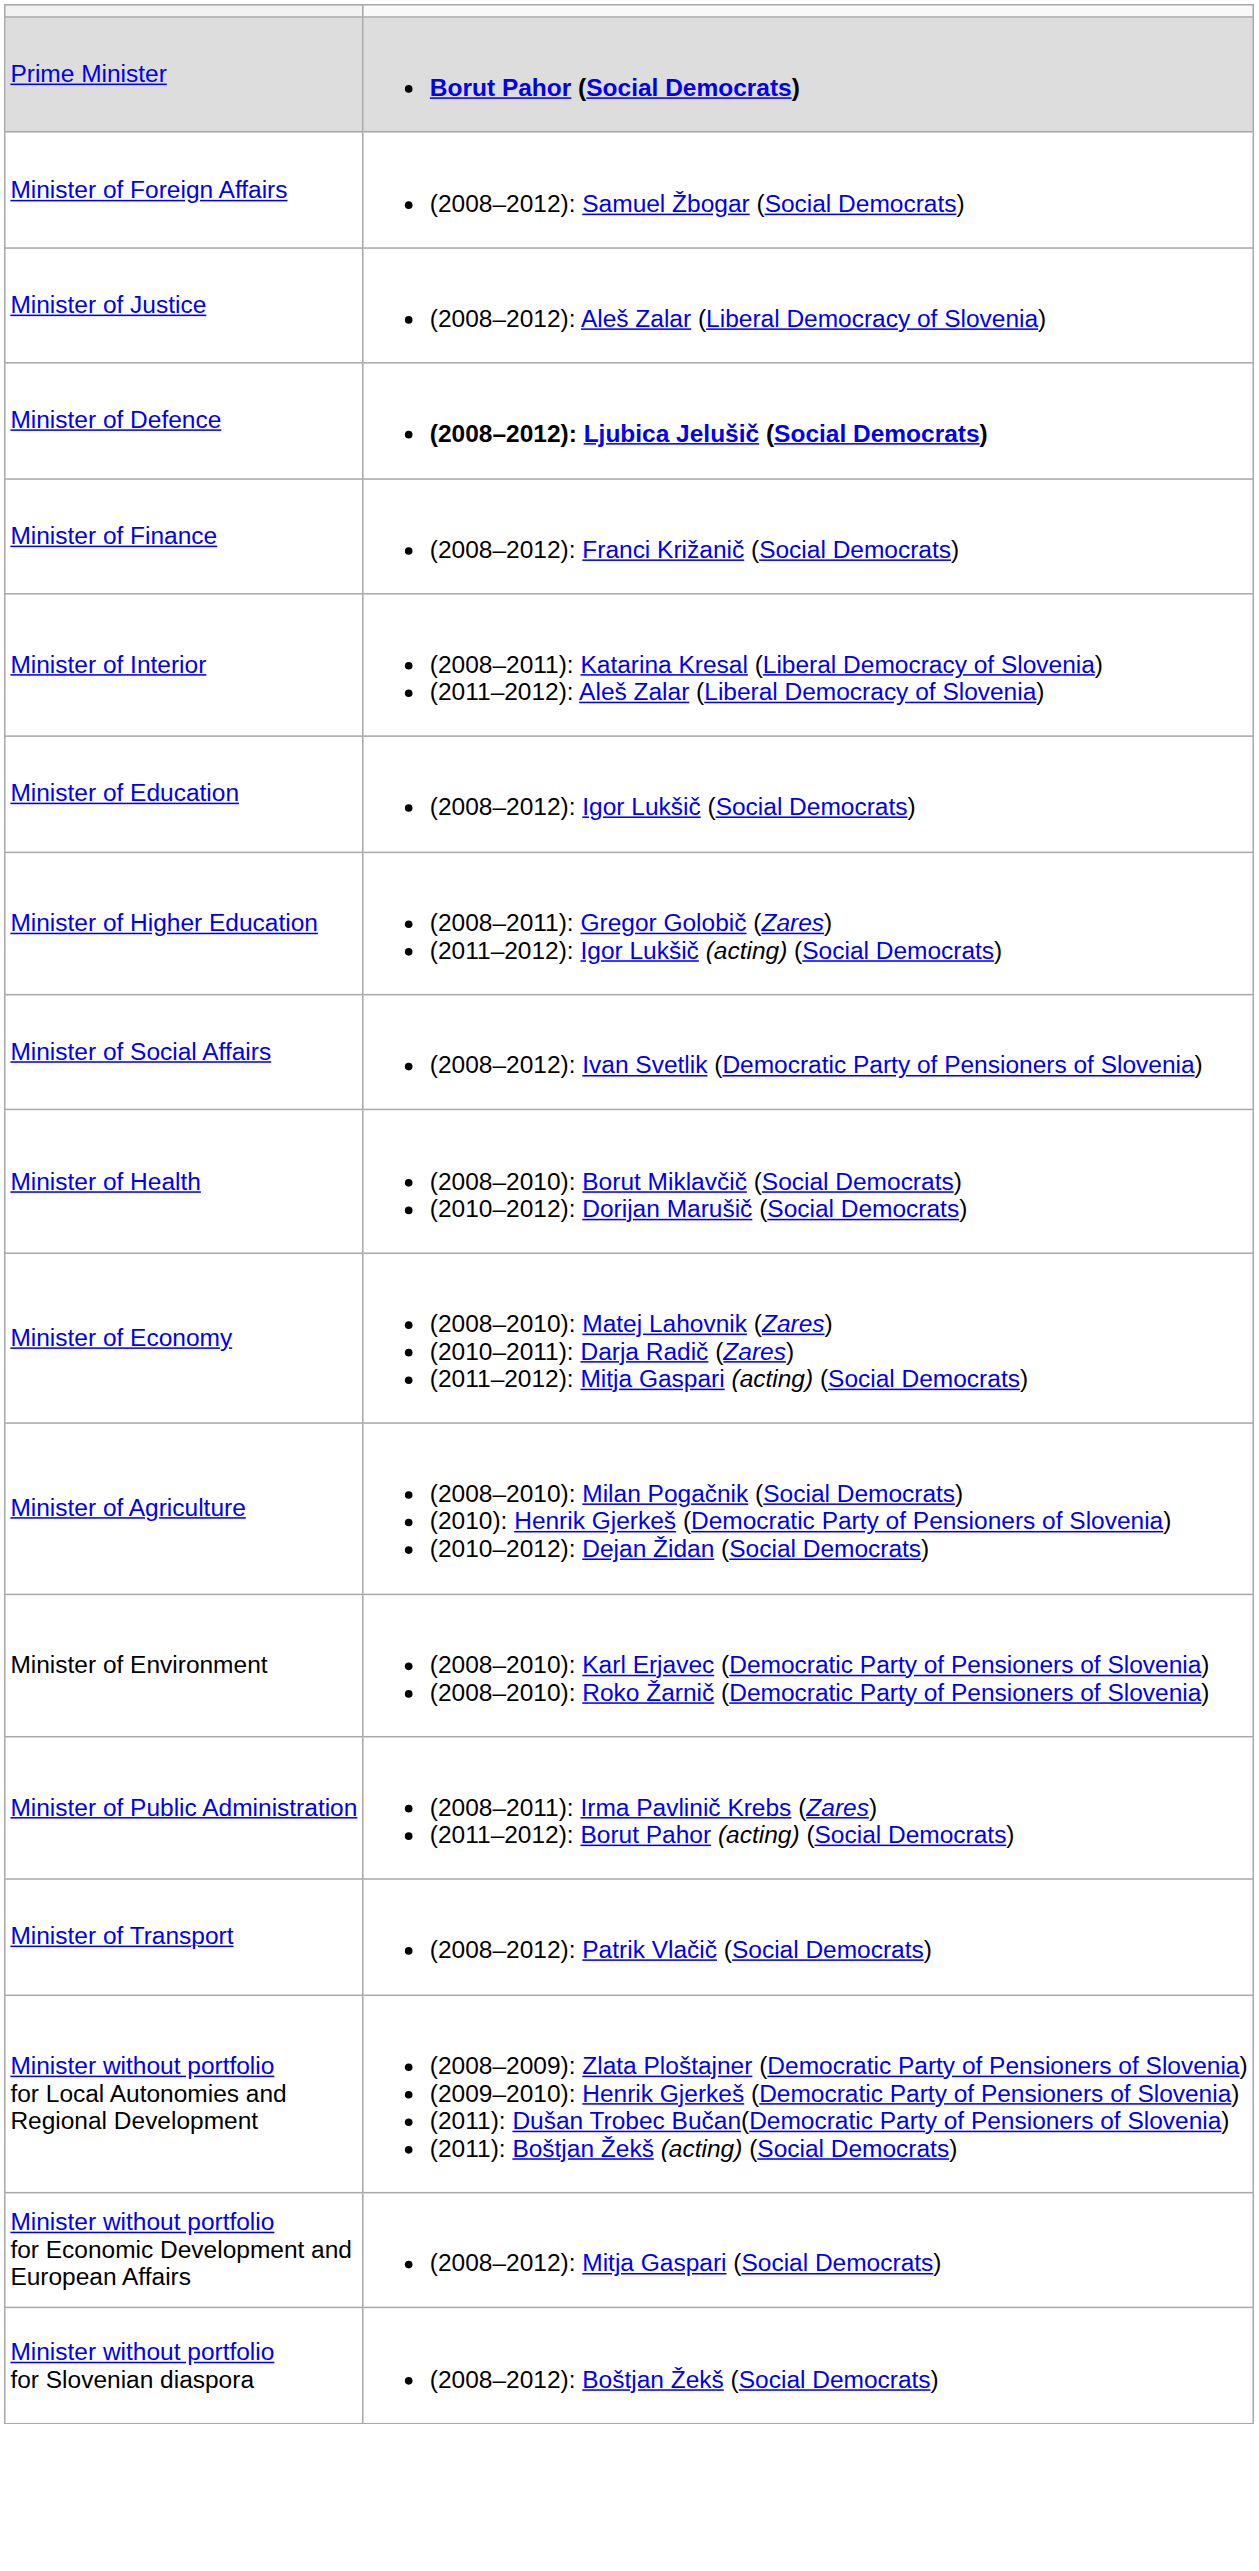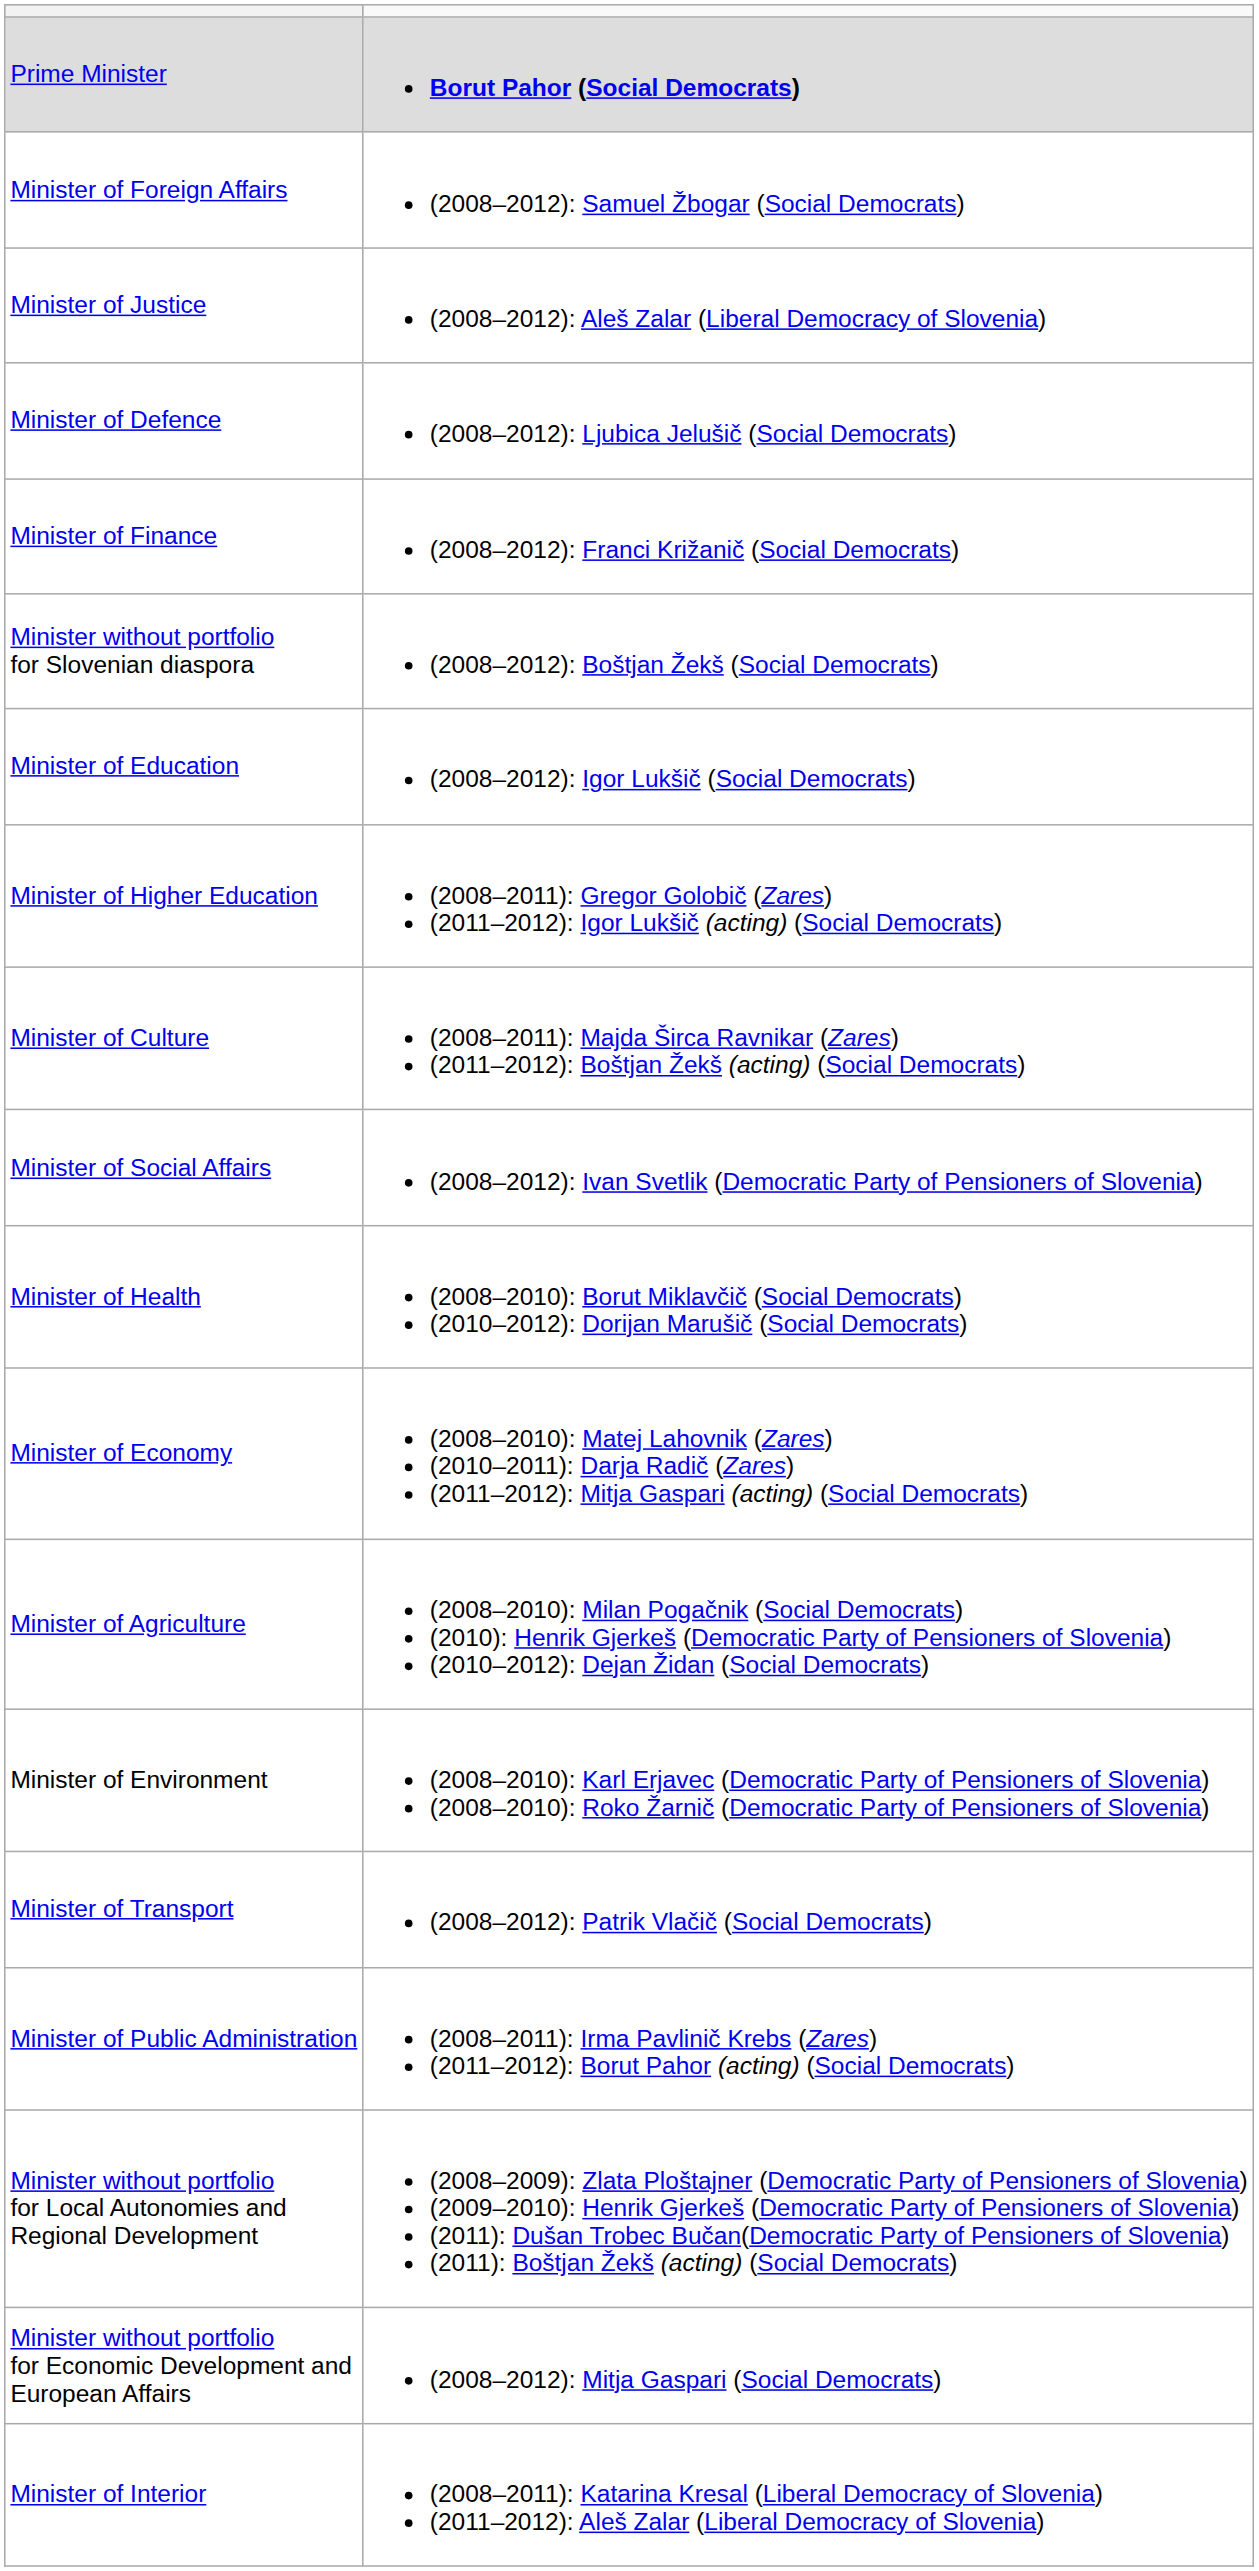 <table class="wikitable">
 <tr style="background:#ccc; color:#000; font-size:110%;">
 <th></th>
 </tr>
 <tr style="background:#ddd;">
 <td><a href='#'>Prime Minister</a></td>
 <td><strong><br><ul><li><a href='#'>Borut Pahor</a> (<a href='#'>Social Democrats</a>)</li></ul></strong></td>
 </tr>
 <tr style="background:#fff;">
 <td><a href='#'>Minister of Foreign Affairs</a></td>
 <td><br><ul><li>(2008–2012): <a href='#'>Samuel Žbogar</a> (<a href='#'>Social Democrats</a>)</li></ul></td>
 </tr>
 <tr style="background:#fff;">
 <td><a href='#'>Minister of Justice</a></td>
 <td><br><ul><li>(2008–2012): <a href='#'>Aleš Zalar</a> (<a href='#'>Liberal Democracy of Slovenia</a>)</li></ul></td>
 </tr>
 <tr style="background:#fff;">
 <td><a href='#'>Minister of Defence</a></td>
-<td><strong><br><ul><li>(2008–2012): <a href='#'>Ljubica Jelušič</a> (<a href='#'>Social Democrats</a>)</li></ul></strong></td>
+<td><br><ul><li>(2008–2012): <a href='#'>Ljubica Jelušič</a> (<a href='#'>Social Democrats</a>)</li></ul></td>
 </tr>
 <tr style="background:#fff;">
 <td><a href='#'>Minister of Finance</a></td>
 <td><br><ul><li>(2008–2012): <a href='#'>Franci Križanič</a> (<a href='#'>Social Democrats</a>)</li></ul></td>
 </tr>
 <tr style="background:#fff;">
-<td><a href='#'>Minister of Interior</a></td>
-<td><br><ul><li>(2008–2011): <a href='#'>Katarina Kresal</a> (<a href='#'>Liberal Democracy of Slovenia</a>)</li><li>(2011–2012): <a href='#'>Aleš Zalar</a> (<a href='#'>Liberal Democracy of Slovenia</a>)</li></ul></td>
+<td><a href='#'>Minister without portfolio</a> <br> for Slovenian diaspora</td>
+<td><br><ul><li>(2008–2012): <a href='#'>Boštjan Žekš</a> (<a href='#'>Social Democrats</a>)</li></ul></td>
 </tr>
 <tr style="background:#fff;">
 <td><a href='#'>Minister of Education</a></td>
 <td><br><ul><li>(2008–2012): <a href='#'>Igor Lukšič</a> (<a href='#'>Social Democrats</a>)</li></ul></td>
 </tr>
 <tr style="background:#fff;">
 <td><a href='#'>Minister of Higher Education</a></td>
 <td><br><ul><li>(2008–2011): <a href='#'>Gregor Golobič</a> (<em><a href='#'>Zares</a></em>)</li><li>(2011–2012): <a href='#'>Igor Lukšič</a> <em>(acting)</em> (<a href='#'>Social Democrats</a>)</li></ul></td>
+</tr>
+<tr style="background:#fff;">
+<td><a href='#'>Minister of Culture</a></td>
+<td><br><ul><li>(2008–2011): <a href='#'>Majda Širca Ravnikar</a> (<em><a href='#'>Zares</a></em>)</li><li>(2011–2012): <a href='#'>Boštjan Žekš</a> <em>(acting)</em> (<a href='#'>Social Democrats</a>)</li></ul></td>
 </tr>
 <tr style="background:#fff;">
 <td><a href='#'>Minister of Social Affairs</a></td>
 <td><br><ul><li>(2008–2012): <a href='#'>Ivan Svetlik</a> (<a href='#'>Democratic Party of Pensioners of Slovenia</a>)</li></ul></td>
 </tr>
 <tr style="background:#fff;">
 <td><a href='#'>Minister of Health</a></td>
 <td><br><ul><li>(2008–2010): <a href='#'>Borut Miklavčič</a> (<a href='#'>Social Democrats</a>)</li><li>(2010–2012): <a href='#'>Dorijan Marušič</a> (<a href='#'>Social Democrats</a>)</li></ul></td>
 </tr>
 <tr style="background:#fff;">
 <td><a href='#'>Minister of Economy</a></td>
 <td><br><ul><li>(2008–2010): <a href='#'>Matej Lahovnik</a> (<em><a href='#'>Zares</a></em>)</li><li>(2010–2011): <a href='#'>Darja Radič</a> (<em><a href='#'>Zares</a></em>)</li><li>(2011–2012): <a href='#'>Mitja Gaspari</a> <em>(acting)</em> (<a href='#'>Social Democrats</a>)</li></ul></td>
 </tr>
 <tr style="background:#fff;">
 <td><a href='#'>Minister of Agriculture</a></td>
 <td><br><ul><li>(2008–2010): <a href='#'>Milan Pogačnik</a> (<a href='#'>Social Democrats</a>)</li><li>(2010): <a href='#'>Henrik Gjerkeš</a> (<a href='#'>Democratic Party of Pensioners of Slovenia</a>)</li><li>(2010–2012): <a href='#'>Dejan Židan</a> (<a href='#'>Social Democrats</a>)</li></ul></td>
 </tr>
 <tr style="background:#fff;">
 <td>Minister of Environment</td>
 <td><br><ul><li>(2008–2010): <a href='#'>Karl Erjavec</a> (<a href='#'>Democratic Party of Pensioners of Slovenia</a>)</li><li>(2008–2010): <a href='#'>Roko Žarnič</a> (<a href='#'>Democratic Party of Pensioners of Slovenia</a>)</li></ul></td>
 </tr>
 <tr style="background:#fff;">
+<td><a href='#'>Minister of Transport</a></td>
+<td><br><ul><li>(2008–2012): <a href='#'>Patrik Vlačič</a> (<a href='#'>Social Democrats</a>)</li></ul></td>
+</tr>
+<tr style="background:#fff;">
 <td><a href='#'>Minister of Public Administration</a></td>
 <td><br><ul><li>(2008–2011): <a href='#'>Irma Pavlinič Krebs</a> (<em><a href='#'>Zares</a></em>)</li><li>(2011–2012): <a href='#'>Borut Pahor</a> <em>(acting)</em> (<a href='#'>Social Democrats</a>)</li></ul></td>
-</tr>
-<tr style="background:#fff;">
-<td><a href='#'>Minister of Transport</a></td>
-<td><br><ul><li>(2008–2012): <a href='#'>Patrik Vlačič</a> (<a href='#'>Social Democrats</a>)</li></ul></td>
 </tr>
 <tr style="background:#fff;">
 <td><a href='#'>Minister without portfolio</a> <br> for Local Autonomies and <br> Regional Development</td>
 <td><br><ul><li>(2008–2009): <a href='#'>Zlata Ploštajner</a> (<a href='#'>Democratic Party of Pensioners of Slovenia</a>)</li><li>(2009–2010): <a href='#'>Henrik Gjerkeš</a> (<a href='#'>Democratic Party of Pensioners of Slovenia</a>)</li><li>(2011): <a href='#'>Dušan Trobec Bučan</a>(<a href='#'>Democratic Party of Pensioners of Slovenia</a>)</li><li>(2011): <a href='#'>Boštjan Žekš</a> <em>(acting)</em>  (<a href='#'>Social Democrats</a>)</li></ul></td>
 </tr>
 <tr style="background:#fff;">
 <td><a href='#'>Minister without portfolio</a> <br> for Economic Development and <br> European Affairs</td>
 <td><br><ul><li>(2008–2012): <a href='#'>Mitja Gaspari</a> (<a href='#'>Social Democrats</a>)</li></ul></td>
 </tr>
 <tr style="background:#fff;">
-<td><a href='#'>Minister without portfolio</a> <br> for Slovenian diaspora</td>
-<td><br><ul><li>(2008–2012): <a href='#'>Boštjan Žekš</a> (<a href='#'>Social Democrats</a>)</li></ul></td>
+<td><a href='#'>Minister of Interior</a></td>
+<td><br><ul><li>(2008–2011): <a href='#'>Katarina Kresal</a> (<a href='#'>Liberal Democracy of Slovenia</a>)</li><li>(2011–2012): <a href='#'>Aleš Zalar</a> (<a href='#'>Liberal Democracy of Slovenia</a>)</li></ul></td>
 </tr>
 </table>
